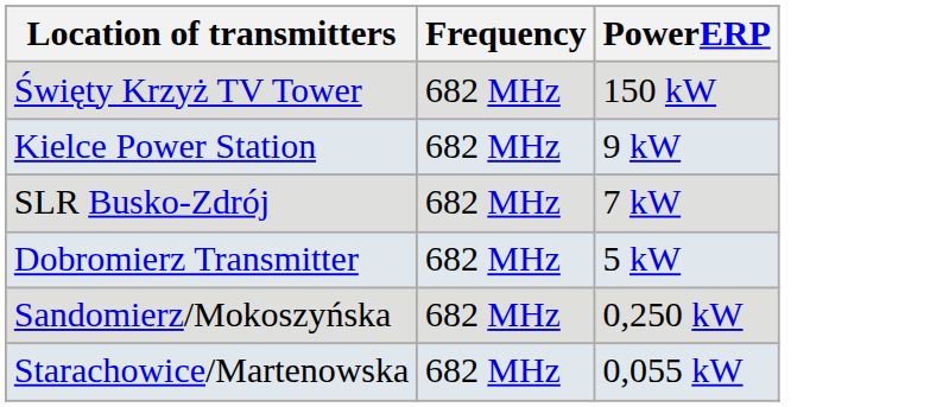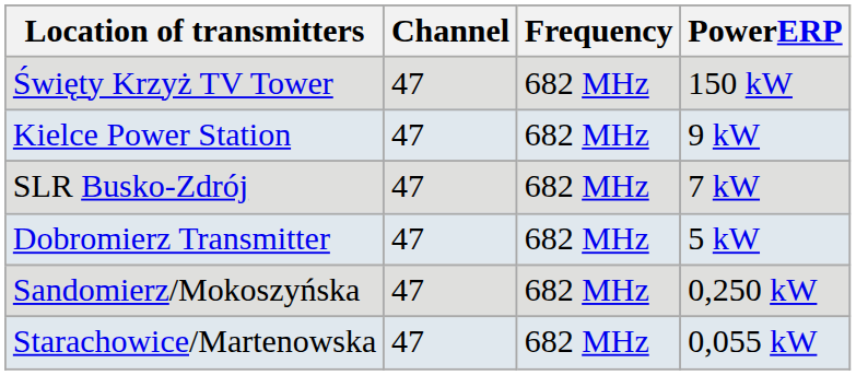 <table class="wikitable"|width="100%">
 <tr style="background:#cccc99;">
 <th style="text-align:center;">Location of transmitters</th>
+<th style="text-align:center;">Channel</th>
 <th style="text-align:center;">Frequency</th>
 <th style="text-align:center;">Power<a href='#'>ERP</a></th>
 </tr>
 <tr style="background:#dfdfdd;">
 <td><a href='#'>Święty Krzyż TV Tower</a></td>
+<td>47</td>
 <td>682 <a href='#'>MHz</a></td>
 <td>150 <a href='#'>kW</a></td>
 </tr>
 <tr style="background:#E0E8EE;">
 <td><a href='#'>Kielce Power Station</a></td>
+<td>47</td>
 <td>682 <a href='#'>MHz</a></td>
 <td>9 <a href='#'>kW</a></td>
 </tr>
 <tr style="background:#dfdfdd;">
 <td>SLR <a href='#'>Busko-Zdrój</a></td>
+<td>47</td>
 <td>682 <a href='#'>MHz</a></td>
 <td>7 <a href='#'>kW</a></td>
 </tr>
 <tr style="background:#E0E8EE;">
 <td><a href='#'>Dobromierz Transmitter</a></td>
+<td>47</td>
 <td>682 <a href='#'>MHz</a></td>
 <td>5 <a href='#'>kW</a></td>
 </tr>
 <tr style="background:#dfdfdd;">
 <td><a href='#'>Sandomierz</a>/Mokoszyńska</td>
+<td>47</td>
 <td>682 <a href='#'>MHz</a></td>
 <td>0,250 <a href='#'>kW</a></td>
 </tr>
 <tr style="background:#E0E8EE;">
 <td><a href='#'>Starachowice</a>/Martenowska</td>
+<td>47</td>
 <td>682 <a href='#'>MHz</a></td>
 <td>0,055 <a href='#'>kW</a></td>
 </tr>
 </table>
